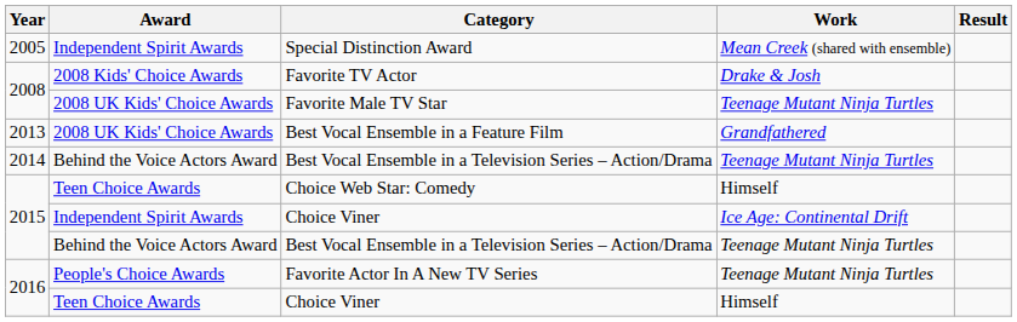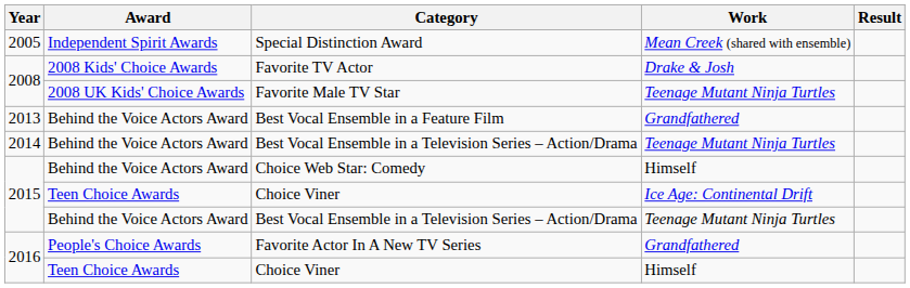 <table class="wikitable">
 <tr>
 <th>Year</th>
 <th>Award</th>
 <th>Category</th>
 <th>Work</th>
 <th>Result</th>
 </tr>
 <tr>
 <td>2005</td>
 <td><a href='#'>Independent Spirit Awards</a></td>
 <td>Special Distinction Award</td>
 <td><em><a href='#'>Mean Creek</a></em> <small>(shared with ensemble)</small></td>
 <td></td>
 </tr>
 <tr>
 <td rowspan=2>2008</td>
 <td><a href='#'>2008 Kids' Choice Awards</a></td>
 <td>Favorite TV Actor</td>
 <td><em><a href='#'>Drake & Josh</a></em></td>
 <td></td>
 </tr>
 <tr>
 <td><a href='#'>2008 UK Kids' Choice Awards</a></td>
 <td>Favorite Male TV Star</td>
 <td><em><a href='#'>Teenage Mutant Ninja Turtles</a></em></td>
 <td></td>
 </tr>
 <tr>
 <td>2013</td>
-<td><a href='#'>2008 UK Kids' Choice Awards</a></td>
+<td>Behind the Voice Actors Award</td>
 <td>Best Vocal Ensemble in a Feature Film</td>
 <td><em><a href='#'>Grandfathered</a></em></td>
 <td></td>
 </tr>
 <tr>
 <td>2014</td>
 <td>Behind the Voice Actors Award</td>
 <td>Best Vocal Ensemble in a Television Series – Action/Drama</td>
 <td><em><a href='#'>Teenage Mutant Ninja Turtles</a></em></td>
 <td></td>
 </tr>
 <tr>
 <td rowspan="3">2015</td>
-<td><a href='#'>Teen Choice Awards</a></td>
+<td>Behind the Voice Actors Award</td>
 <td>Choice Web Star: Comedy</td>
 <td>Himself</td>
 <td></td>
 </tr>
 <tr>
-<td><a href='#'>Independent Spirit Awards</a></td>
+<td><a href='#'>Teen Choice Awards</a></td>
 <td>Choice Viner</td>
 <td><em><a href='#'>Ice Age: Continental Drift</a></em></td>
 <td></td>
 </tr>
 <tr>
 <td>Behind the Voice Actors Award</td>
 <td>Best Vocal Ensemble in a Television Series – Action/Drama</td>
 <td><em>Teenage Mutant Ninja Turtles</em></td>
 <td></td>
 </tr>
 <tr>
 <td rowspan="2">2016</td>
 <td><a href='#'>People's Choice Awards</a></td>
 <td>Favorite Actor In A New TV Series</td>
-<td><em>Teenage Mutant Ninja Turtles</em></td>
+<td><em><a href='#'>Grandfathered</a></em></td>
 <td></td>
 </tr>
 <tr>
 <td><a href='#'>Teen Choice Awards</a></td>
 <td>Choice Viner</td>
 <td>Himself</td>
 <td></td>
 </tr>
 </table>
